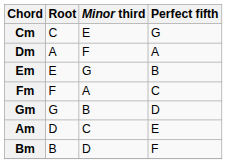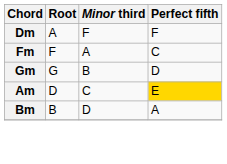 <table class="wikitable">
 <tr>
 <th bgcolor=#dddddd>Chord</th>
 <th bgcolor=#dddddd>Root</th>
 <th bgcolor=#dddddd><em>Minor</em> third</th>
 <th bgcolor=#dddddd>Perfect fifth</th>
 </tr>
 <tr>
-<th>Cm</th>
-<td>C</td>
-<td>E</td>
-<td>G</td>
-</tr>
-<tr>
 <th>Dm</th>
 <td>A</td>
 <td>F</td>
-<td>A</td>
-</tr>
-<tr>
-<th>Em</th>
-<td>E</td>
-<td>G</td>
-<td>B</td>
+<td>F</td>
 </tr>
 <tr>
 <th>Fm</th>
 <td>F</td>
 <td>A</td>
 <td>C</td>
 </tr>
 <tr>
 <th>Gm</th>
 <td>G</td>
 <td>B</td>
 <td>D</td>
 </tr>
 <tr>
 <th>Am</th>
 <td>D</td>
 <td>C</td>
-<td>E</td>
+<td style="background: gold;">E</td>
 </tr>
 <tr>
 <th>Bm</th>
 <td>B</td>
 <td>D</td>
-<td>F</td>
+<td>A</td>
 </tr>
 <tr>
 </tr>
 </table>
